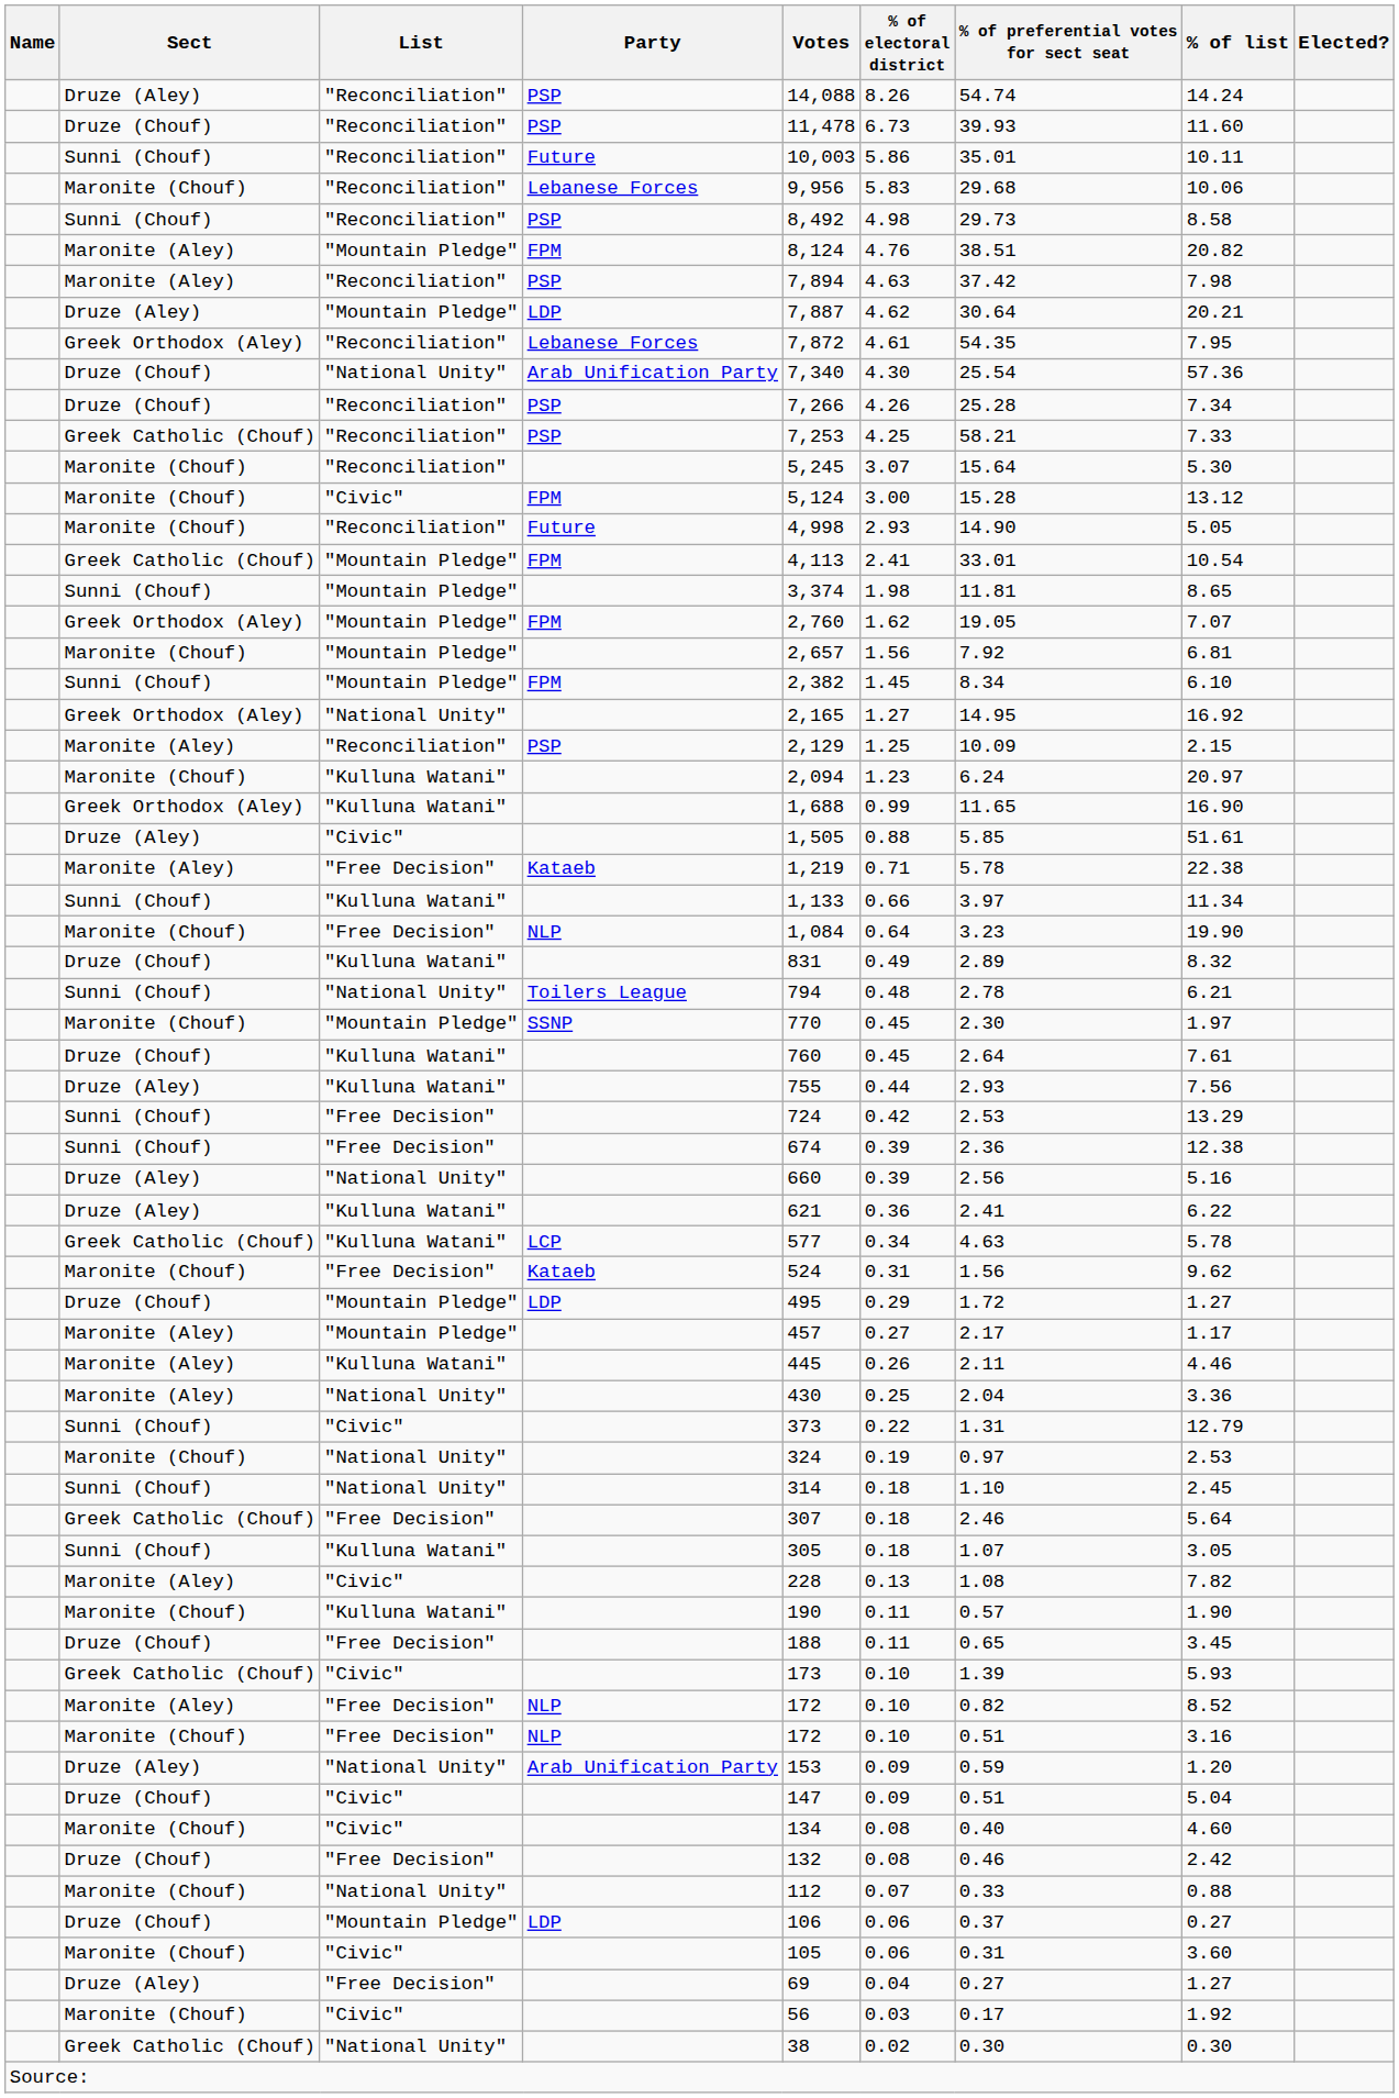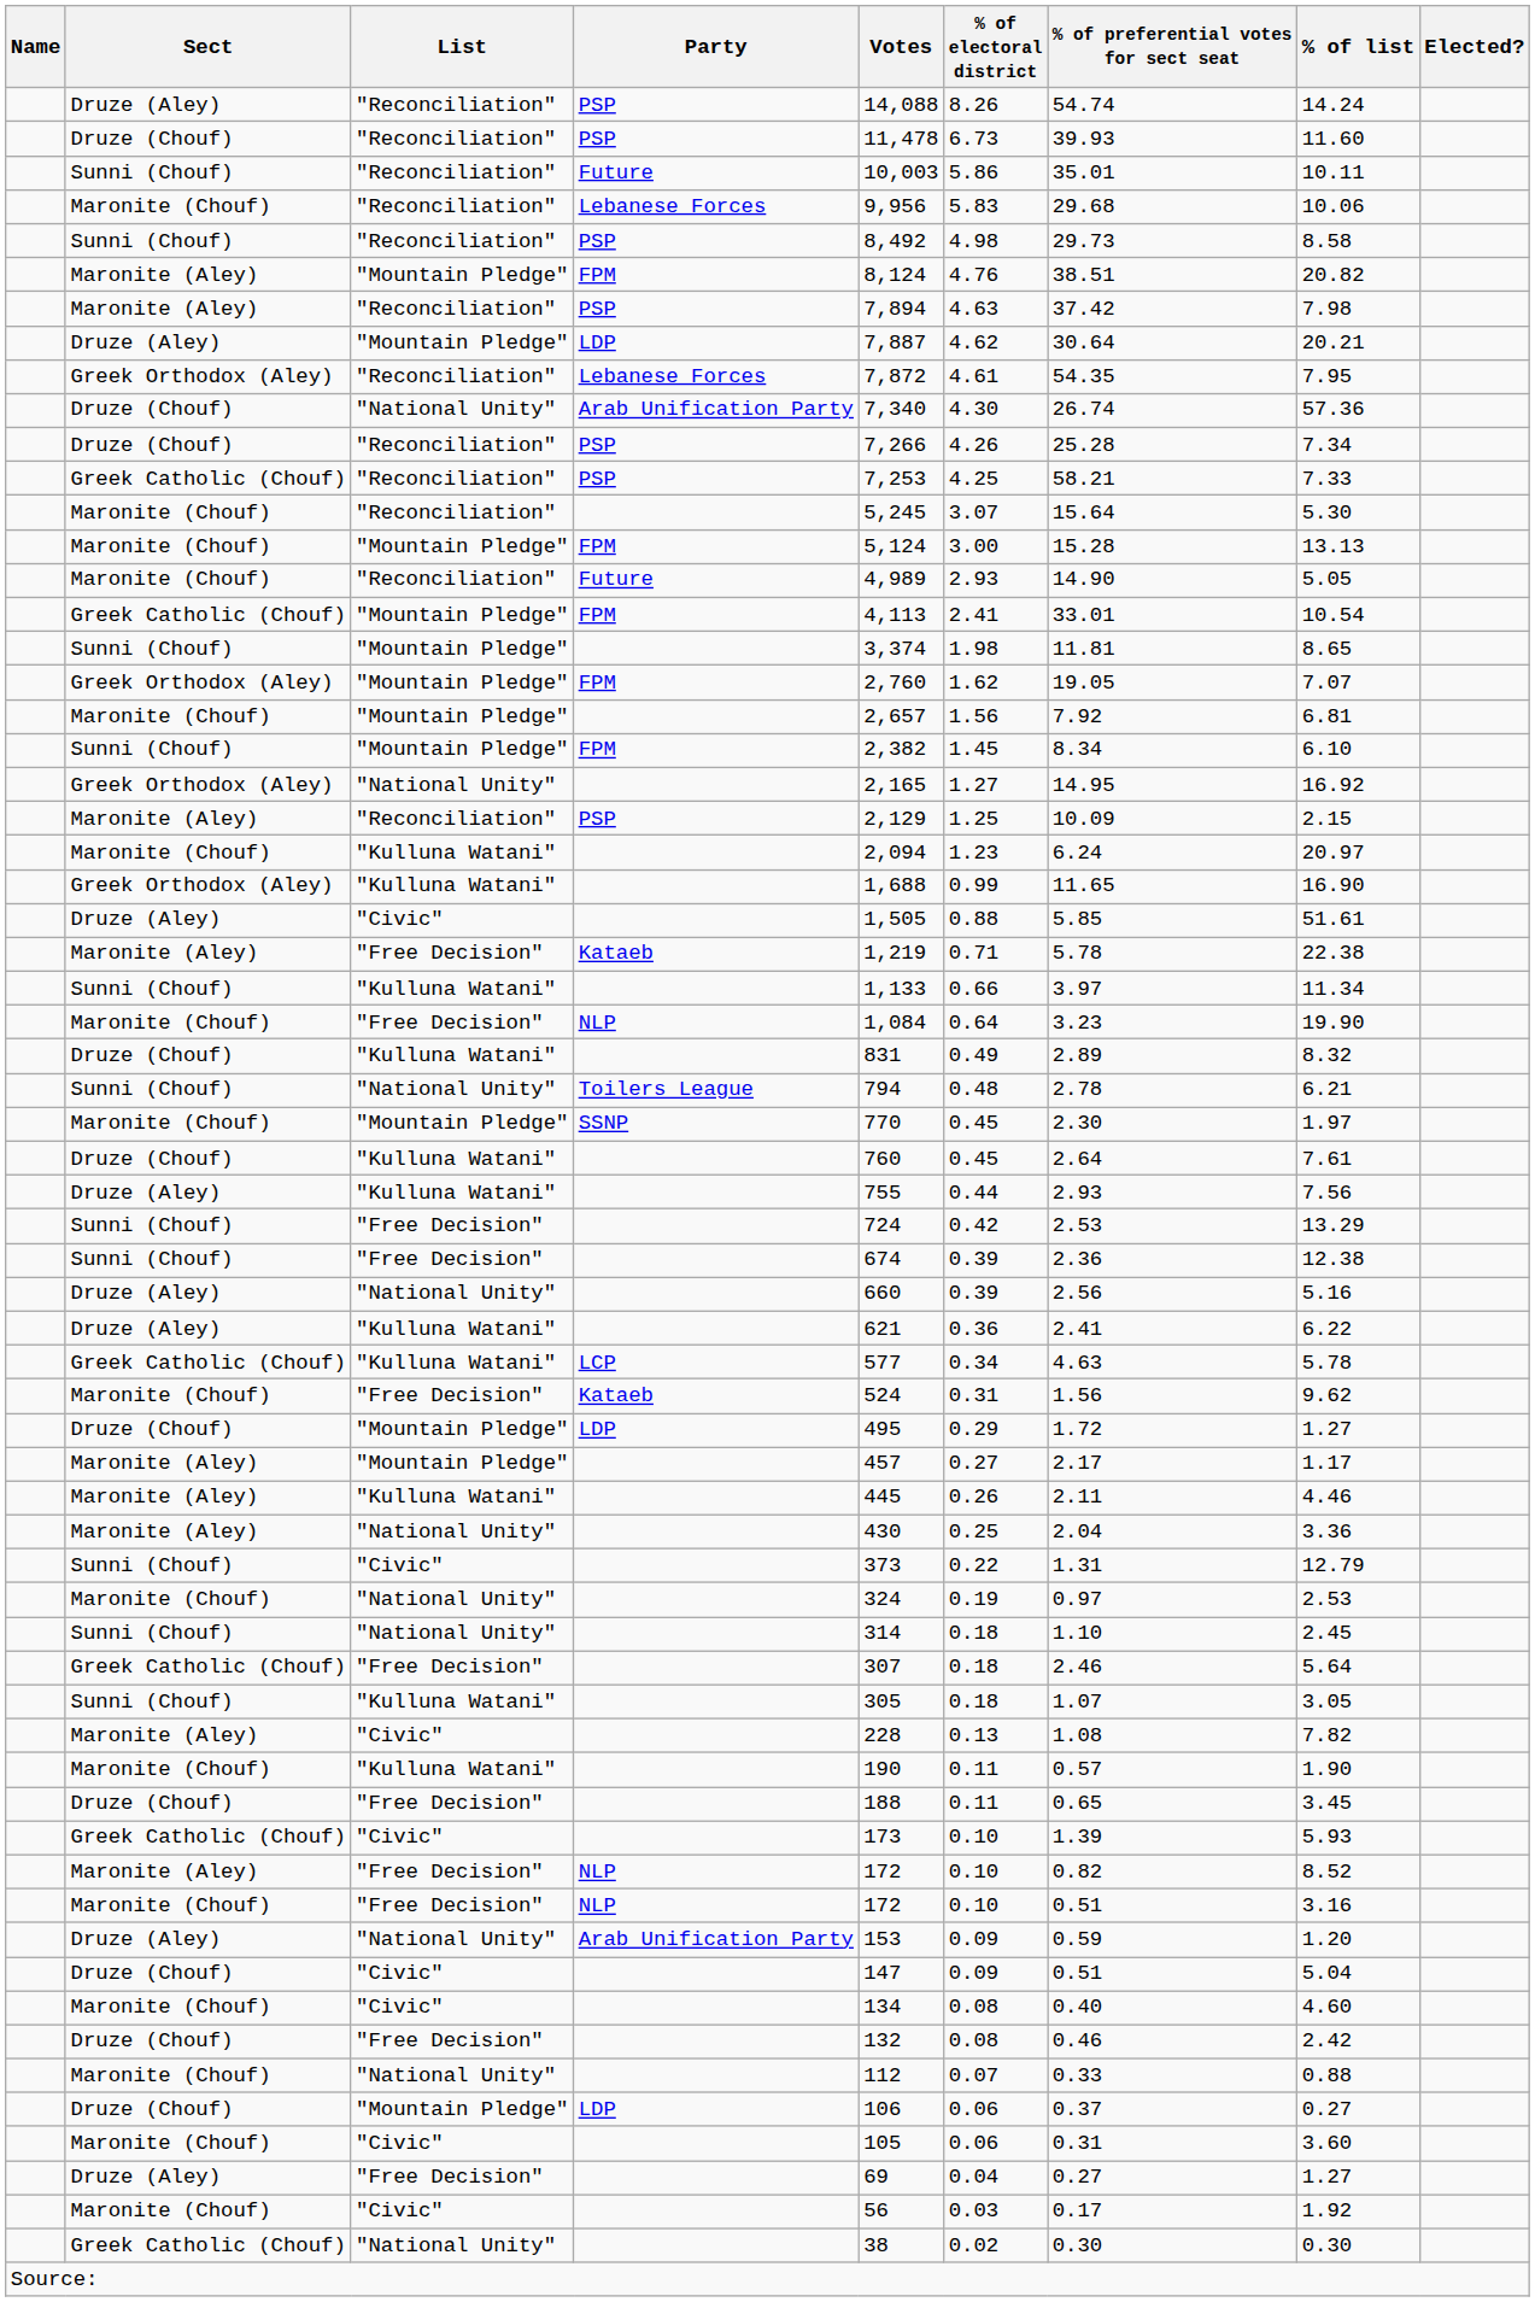 <table class="wikitable sortable" style=text-align:left>
 <tr>
 <th>Name</th>
 <th>Sect</th>
 <th>List</th>
 <th>Party</th>
 <th>Votes</th>
 <th><small>% of<br>electoral<br>district</small></th>
 <th><small>% of preferential votes<br>for sect seat</small></th>
 <th>% of list</th>
 <th>Elected?</th>
 </tr>
 <tr>
 <td></td>
 <td>Druze (Aley)</td>
 <td>"Reconciliation"</td>
 <td><a href='#'>PSP</a></td>
 <td>14,088</td>
 <td>8.26</td>
 <td>54.74</td>
 <td>14.24</td>
 <td></td>
 </tr>
 <tr>
 <td></td>
 <td>Druze (Chouf)</td>
 <td>"Reconciliation"</td>
 <td><a href='#'>PSP</a></td>
 <td>11,478</td>
 <td>6.73</td>
 <td>39.93</td>
 <td>11.60</td>
 <td></td>
 </tr>
 <tr>
 <td></td>
 <td>Sunni (Chouf)</td>
 <td>"Reconciliation"</td>
 <td><a href='#'>Future</a></td>
 <td>10,003</td>
 <td>5.86</td>
 <td>35.01</td>
 <td>10.11</td>
 <td></td>
 </tr>
 <tr>
 <td></td>
 <td>Maronite (Chouf)</td>
 <td>"Reconciliation"</td>
 <td><a href='#'>Lebanese Forces</a></td>
 <td>9,956</td>
 <td>5.83</td>
 <td>29.68</td>
 <td>10.06</td>
 <td></td>
 </tr>
 <tr>
 <td></td>
 <td>Sunni (Chouf)</td>
 <td>"Reconciliation"</td>
 <td><a href='#'>PSP</a></td>
 <td>8,492</td>
 <td>4.98</td>
 <td>29.73</td>
 <td>8.58</td>
 <td></td>
 </tr>
 <tr>
 <td></td>
 <td>Maronite (Aley)</td>
 <td>"Mountain Pledge"</td>
 <td><a href='#'>FPM</a></td>
 <td>8,124</td>
 <td>4.76</td>
 <td>38.51</td>
 <td>20.82</td>
 <td></td>
 </tr>
 <tr>
 <td></td>
 <td>Maronite (Aley)</td>
 <td>"Reconciliation"</td>
 <td><a href='#'>PSP</a></td>
 <td>7,894</td>
 <td>4.63</td>
 <td>37.42</td>
 <td>7.98</td>
 <td></td>
 </tr>
 <tr>
 <td></td>
 <td>Druze (Aley)</td>
 <td>"Mountain Pledge"</td>
 <td><a href='#'>LDP</a></td>
 <td>7,887</td>
 <td>4.62</td>
 <td>30.64</td>
 <td>20.21</td>
 <td></td>
 </tr>
 <tr>
 <td></td>
 <td>Greek Orthodox (Aley)</td>
 <td>"Reconciliation"</td>
 <td><a href='#'>Lebanese Forces</a></td>
 <td>7,872</td>
 <td>4.61</td>
 <td>54.35</td>
 <td>7.95</td>
 <td></td>
 </tr>
 <tr>
 <td></td>
 <td>Druze (Chouf)</td>
 <td>"National Unity"</td>
 <td><a href='#'>Arab Unification Party</a></td>
 <td>7,340</td>
 <td>4.30</td>
-<td>25.54</td>
+<td>26.74</td>
 <td>57.36</td>
 <td></td>
 </tr>
 <tr>
 <td></td>
 <td>Druze (Chouf)</td>
 <td>"Reconciliation"</td>
 <td><a href='#'>PSP</a></td>
 <td>7,266</td>
 <td>4.26</td>
 <td>25.28</td>
 <td>7.34</td>
 <td></td>
 </tr>
 <tr>
 <td></td>
 <td>Greek Catholic (Chouf)</td>
 <td>"Reconciliation"</td>
 <td><a href='#'>PSP</a></td>
 <td>7,253</td>
 <td>4.25</td>
 <td>58.21</td>
 <td>7.33</td>
 <td></td>
 </tr>
 <tr>
 <td></td>
 <td>Maronite (Chouf)</td>
 <td>"Reconciliation"</td>
 <td></td>
 <td>5,245</td>
 <td>3.07</td>
 <td>15.64</td>
 <td>5.30</td>
 <td></td>
 </tr>
 <tr>
 <td></td>
 <td>Maronite (Chouf)</td>
-<td>"Civic"</td>
+<td>"Mountain Pledge"</td>
 <td><a href='#'>FPM</a></td>
 <td>5,124</td>
 <td>3.00</td>
 <td>15.28</td>
-<td>13.12</td>
+<td>13.13</td>
 <td></td>
 </tr>
 <tr>
 <td></td>
 <td>Maronite (Chouf)</td>
 <td>"Reconciliation"</td>
 <td><a href='#'>Future</a></td>
-<td>4,998</td>
+<td>4,989</td>
 <td>2.93</td>
 <td>14.90</td>
 <td>5.05</td>
 <td></td>
 </tr>
 <tr>
 <td></td>
 <td>Greek Catholic (Chouf)</td>
 <td>"Mountain Pledge"</td>
 <td><a href='#'>FPM</a></td>
 <td>4,113</td>
 <td>2.41</td>
 <td>33.01</td>
 <td>10.54</td>
 <td></td>
 </tr>
 <tr>
 <td></td>
 <td>Sunni (Chouf)</td>
 <td>"Mountain Pledge"</td>
 <td></td>
 <td>3,374</td>
 <td>1.98</td>
 <td>11.81</td>
 <td>8.65</td>
 <td></td>
 </tr>
 <tr>
 <td></td>
 <td>Greek Orthodox (Aley)</td>
 <td>"Mountain Pledge"</td>
 <td><a href='#'>FPM</a></td>
 <td>2,760</td>
 <td>1.62</td>
 <td>19.05</td>
 <td>7.07</td>
 <td></td>
 </tr>
 <tr>
 <td></td>
 <td>Maronite (Chouf)</td>
 <td>"Mountain Pledge"</td>
 <td></td>
 <td>2,657</td>
 <td>1.56</td>
 <td>7.92</td>
 <td>6.81</td>
 <td></td>
 </tr>
 <tr>
 <td></td>
 <td>Sunni (Chouf)</td>
 <td>"Mountain Pledge"</td>
 <td><a href='#'>FPM</a></td>
 <td>2,382</td>
 <td>1.45</td>
 <td>8.34</td>
 <td>6.10</td>
 <td></td>
 </tr>
 <tr>
 <td></td>
 <td>Greek Orthodox (Aley)</td>
 <td>"National Unity"</td>
 <td></td>
 <td>2,165</td>
 <td>1.27</td>
 <td>14.95</td>
 <td>16.92</td>
 <td></td>
 </tr>
 <tr>
 <td></td>
 <td>Maronite (Aley)</td>
 <td>"Reconciliation"</td>
 <td><a href='#'>PSP</a></td>
 <td>2,129</td>
 <td>1.25</td>
 <td>10.09</td>
 <td>2.15</td>
 <td></td>
 </tr>
 <tr>
 <td></td>
 <td>Maronite (Chouf)</td>
 <td>"Kulluna Watani"</td>
 <td></td>
 <td>2,094</td>
 <td>1.23</td>
 <td>6.24</td>
 <td>20.97</td>
 <td></td>
 </tr>
 <tr>
 <td></td>
 <td>Greek Orthodox (Aley)</td>
 <td>"Kulluna Watani"</td>
 <td></td>
 <td>1,688</td>
 <td>0.99</td>
 <td>11.65</td>
 <td>16.90</td>
 <td></td>
 </tr>
 <tr>
 <td></td>
 <td>Druze (Aley)</td>
 <td>"Civic"</td>
 <td></td>
 <td>1,505</td>
 <td>0.88</td>
 <td>5.85</td>
 <td>51.61</td>
 <td></td>
 </tr>
 <tr>
 <td></td>
 <td>Maronite (Aley)</td>
 <td>"Free Decision"</td>
 <td><a href='#'>Kataeb</a></td>
 <td>1,219</td>
 <td>0.71</td>
 <td>5.78</td>
 <td>22.38</td>
 <td></td>
 </tr>
 <tr>
 <td></td>
 <td>Sunni (Chouf)</td>
 <td>"Kulluna Watani"</td>
 <td></td>
 <td>1,133</td>
 <td>0.66</td>
 <td>3.97</td>
 <td>11.34</td>
 <td></td>
 </tr>
 <tr>
 <td></td>
 <td>Maronite (Chouf)</td>
 <td>"Free Decision"</td>
 <td><a href='#'>NLP</a></td>
 <td>1,084</td>
 <td>0.64</td>
 <td>3.23</td>
 <td>19.90</td>
 <td></td>
 </tr>
 <tr>
 <td></td>
 <td>Druze (Chouf)</td>
 <td>"Kulluna Watani"</td>
 <td></td>
 <td>831</td>
 <td>0.49</td>
 <td>2.89</td>
 <td>8.32</td>
 <td></td>
 </tr>
 <tr>
 <td></td>
 <td>Sunni (Chouf)</td>
 <td>"National Unity"</td>
 <td><a href='#'>Toilers League</a></td>
 <td>794</td>
 <td>0.48</td>
 <td>2.78</td>
 <td>6.21</td>
 <td></td>
 </tr>
 <tr>
 <td></td>
 <td>Maronite (Chouf)</td>
 <td>"Mountain Pledge"</td>
 <td><a href='#'>SSNP</a></td>
 <td>770</td>
 <td>0.45</td>
 <td>2.30</td>
 <td>1.97</td>
 <td></td>
 </tr>
 <tr>
 <td></td>
 <td>Druze (Chouf)</td>
 <td>"Kulluna Watani"</td>
 <td></td>
 <td>760</td>
 <td>0.45</td>
 <td>2.64</td>
 <td>7.61</td>
 <td></td>
 </tr>
 <tr>
 <td></td>
 <td>Druze (Aley)</td>
 <td>"Kulluna Watani"</td>
 <td></td>
 <td>755</td>
 <td>0.44</td>
 <td>2.93</td>
 <td>7.56</td>
 <td></td>
 </tr>
 <tr>
 <td></td>
 <td>Sunni (Chouf)</td>
 <td>"Free Decision"</td>
 <td></td>
 <td>724</td>
 <td>0.42</td>
 <td>2.53</td>
 <td>13.29</td>
 <td></td>
 </tr>
 <tr>
 <td></td>
 <td>Sunni (Chouf)</td>
 <td>"Free Decision"</td>
 <td></td>
 <td>674</td>
 <td>0.39</td>
 <td>2.36</td>
 <td>12.38</td>
 <td></td>
 </tr>
 <tr>
 <td></td>
 <td>Druze (Aley)</td>
 <td>"National Unity"</td>
 <td></td>
 <td>660</td>
 <td>0.39</td>
 <td>2.56</td>
 <td>5.16</td>
 <td></td>
 </tr>
 <tr>
 <td></td>
 <td>Druze (Aley)</td>
 <td>"Kulluna Watani"</td>
 <td></td>
 <td>621</td>
 <td>0.36</td>
 <td>2.41</td>
 <td>6.22</td>
 <td></td>
 </tr>
 <tr>
 <td></td>
 <td>Greek Catholic (Chouf)</td>
 <td>"Kulluna Watani"</td>
 <td><a href='#'>LCP</a></td>
 <td>577</td>
 <td>0.34</td>
 <td>4.63</td>
 <td>5.78</td>
 <td></td>
 </tr>
 <tr>
 <td></td>
 <td>Maronite (Chouf)</td>
 <td>"Free Decision"</td>
 <td><a href='#'>Kataeb</a></td>
 <td>524</td>
 <td>0.31</td>
 <td>1.56</td>
 <td>9.62</td>
 <td></td>
 </tr>
 <tr>
 <td></td>
 <td>Druze (Chouf)</td>
 <td>"Mountain Pledge"</td>
 <td><a href='#'>LDP</a></td>
 <td>495</td>
 <td>0.29</td>
 <td>1.72</td>
 <td>1.27</td>
 <td></td>
 </tr>
 <tr>
 <td></td>
 <td>Maronite (Aley)</td>
 <td>"Mountain Pledge"</td>
 <td></td>
 <td>457</td>
 <td>0.27</td>
 <td>2.17</td>
 <td>1.17</td>
 <td></td>
 </tr>
 <tr>
 <td></td>
 <td>Maronite (Aley)</td>
 <td>"Kulluna Watani"</td>
 <td></td>
 <td>445</td>
 <td>0.26</td>
 <td>2.11</td>
 <td>4.46</td>
 <td></td>
 </tr>
 <tr>
 <td></td>
 <td>Maronite (Aley)</td>
 <td>"National Unity"</td>
 <td></td>
 <td>430</td>
 <td>0.25</td>
 <td>2.04</td>
 <td>3.36</td>
 <td></td>
 </tr>
 <tr>
 <td></td>
 <td>Sunni (Chouf)</td>
 <td>"Civic"</td>
 <td></td>
 <td>373</td>
 <td>0.22</td>
 <td>1.31</td>
 <td>12.79</td>
 <td></td>
 </tr>
 <tr>
 <td></td>
 <td>Maronite (Chouf)</td>
 <td>"National Unity"</td>
 <td></td>
 <td>324</td>
 <td>0.19</td>
 <td>0.97</td>
 <td>2.53</td>
 <td></td>
 </tr>
 <tr>
 <td></td>
 <td>Sunni (Chouf)</td>
 <td>"National Unity"</td>
 <td></td>
 <td>314</td>
 <td>0.18</td>
 <td>1.10</td>
 <td>2.45</td>
 <td></td>
 </tr>
 <tr>
 <td></td>
 <td>Greek Catholic (Chouf)</td>
 <td>"Free Decision"</td>
 <td></td>
 <td>307</td>
 <td>0.18</td>
 <td>2.46</td>
 <td>5.64</td>
 <td></td>
 </tr>
 <tr>
 <td></td>
 <td>Sunni (Chouf)</td>
 <td>"Kulluna Watani"</td>
 <td></td>
 <td>305</td>
 <td>0.18</td>
 <td>1.07</td>
 <td>3.05</td>
 <td></td>
 </tr>
 <tr>
 <td></td>
 <td>Maronite (Aley)</td>
 <td>"Civic"</td>
 <td></td>
 <td>228</td>
 <td>0.13</td>
 <td>1.08</td>
 <td>7.82</td>
 <td></td>
 </tr>
 <tr>
 <td></td>
 <td>Maronite (Chouf)</td>
 <td>"Kulluna Watani"</td>
 <td></td>
 <td>190</td>
 <td>0.11</td>
 <td>0.57</td>
 <td>1.90</td>
 <td></td>
 </tr>
 <tr>
 <td></td>
 <td>Druze (Chouf)</td>
 <td>"Free Decision"</td>
 <td></td>
 <td>188</td>
 <td>0.11</td>
 <td>0.65</td>
 <td>3.45</td>
 <td></td>
 </tr>
 <tr>
 <td></td>
 <td>Greek Catholic (Chouf)</td>
 <td>"Civic"</td>
 <td></td>
 <td>173</td>
 <td>0.10</td>
 <td>1.39</td>
 <td>5.93</td>
 <td></td>
 </tr>
 <tr>
 <td></td>
 <td>Maronite (Aley)</td>
 <td>"Free Decision"</td>
 <td><a href='#'>NLP</a></td>
 <td>172</td>
 <td>0.10</td>
 <td>0.82</td>
 <td>8.52</td>
 <td></td>
 </tr>
 <tr>
 <td></td>
 <td>Maronite (Chouf)</td>
 <td>"Free Decision"</td>
 <td><a href='#'>NLP</a></td>
 <td>172</td>
 <td>0.10</td>
 <td>0.51</td>
 <td>3.16</td>
 <td></td>
 </tr>
 <tr>
 <td></td>
 <td>Druze (Aley)</td>
 <td>"National Unity"</td>
 <td><a href='#'>Arab Unification Party</a></td>
 <td>153</td>
 <td>0.09</td>
 <td>0.59</td>
 <td>1.20</td>
 <td></td>
 </tr>
 <tr>
 <td></td>
 <td>Druze (Chouf)</td>
 <td>"Civic"</td>
 <td></td>
 <td>147</td>
 <td>0.09</td>
 <td>0.51</td>
 <td>5.04</td>
 <td></td>
 </tr>
 <tr>
 <td></td>
 <td>Maronite (Chouf)</td>
 <td>"Civic"</td>
 <td></td>
 <td>134</td>
 <td>0.08</td>
 <td>0.40</td>
 <td>4.60</td>
 <td></td>
 </tr>
 <tr>
 <td></td>
 <td>Druze (Chouf)</td>
 <td>"Free Decision"</td>
 <td></td>
 <td>132</td>
 <td>0.08</td>
 <td>0.46</td>
 <td>2.42</td>
 <td></td>
 </tr>
 <tr>
 <td></td>
 <td>Maronite (Chouf)</td>
 <td>"National Unity"</td>
 <td></td>
 <td>112</td>
 <td>0.07</td>
 <td>0.33</td>
 <td>0.88</td>
 <td></td>
 </tr>
 <tr>
 <td></td>
 <td>Druze (Chouf)</td>
 <td>"Mountain Pledge"</td>
 <td><a href='#'>LDP</a></td>
 <td>106</td>
 <td>0.06</td>
 <td>0.37</td>
 <td>0.27</td>
 <td></td>
 </tr>
 <tr>
 <td></td>
 <td>Maronite (Chouf)</td>
 <td>"Civic"</td>
 <td></td>
 <td>105</td>
 <td>0.06</td>
 <td>0.31</td>
 <td>3.60</td>
 <td></td>
 </tr>
 <tr>
 <td></td>
 <td>Druze (Aley)</td>
 <td>"Free Decision"</td>
 <td></td>
 <td>69</td>
 <td>0.04</td>
 <td>0.27</td>
 <td>1.27</td>
 <td></td>
 </tr>
 <tr>
 <td></td>
 <td>Maronite (Chouf)</td>
 <td>"Civic"</td>
 <td></td>
 <td>56</td>
 <td>0.03</td>
 <td>0.17</td>
 <td>1.92</td>
 <td></td>
 </tr>
 <tr>
 <td></td>
 <td>Greek Catholic (Chouf)</td>
 <td>"National Unity"</td>
 <td></td>
 <td>38</td>
 <td>0.02</td>
 <td>0.30</td>
 <td>0.30</td>
 <td></td>
 </tr>
 <tr>
 <td colspan=9 class="sortbottom" align=left>Source:</td>
 </tr>
 </table>
